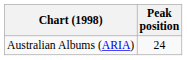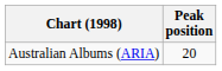 <table class="wikitable">
 <tr>
 <th align="left">Chart (1998)</th>
 <th align="left">Peak<br>position</th>
 </tr>
 <tr>
 <td align="left">Australian Albums (<a href='#'>ARIA</a>)</td>
-<td style="text-align:center;">24</td>
+<td style="text-align:center;">20</td>
 </tr>
 </table>
